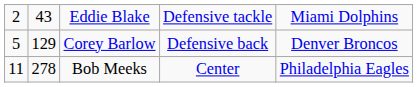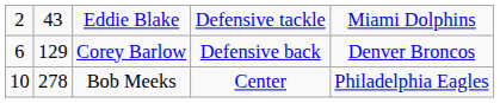 <table class="wikitable" style="text-align:center">
 <tr>
 <td>2</td>
 <td>43</td>
 <td><a href='#'>Eddie Blake</a></td>
 <td><a href='#'>Defensive tackle</a></td>
 <td><a href='#'>Miami Dolphins</a></td>
 </tr>
 <tr>
-<td>5</td>
+<td>6</td>
 <td>129</td>
 <td><a href='#'>Corey Barlow</a></td>
 <td><a href='#'>Defensive back</a></td>
 <td><a href='#'>Denver Broncos</a></td>
 </tr>
 <tr>
-<td>11</td>
+<td>10</td>
 <td>278</td>
 <td>Bob Meeks</td>
 <td><a href='#'>Center</a></td>
 <td><a href='#'>Philadelphia Eagles</a></td>
 </tr>
 </table>
